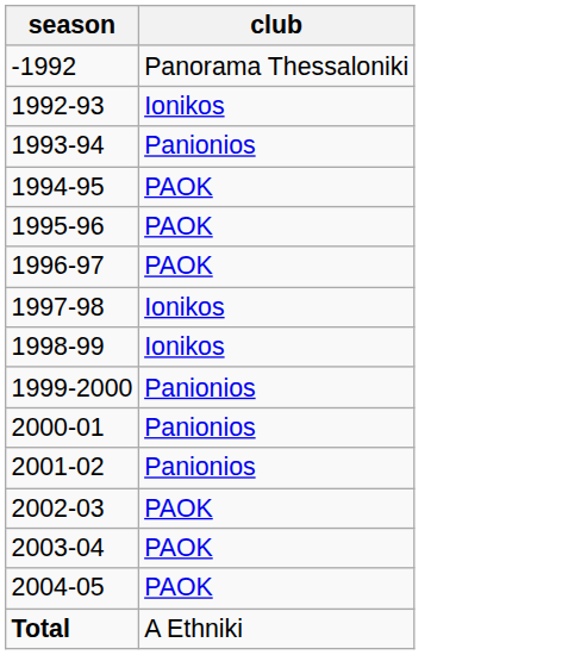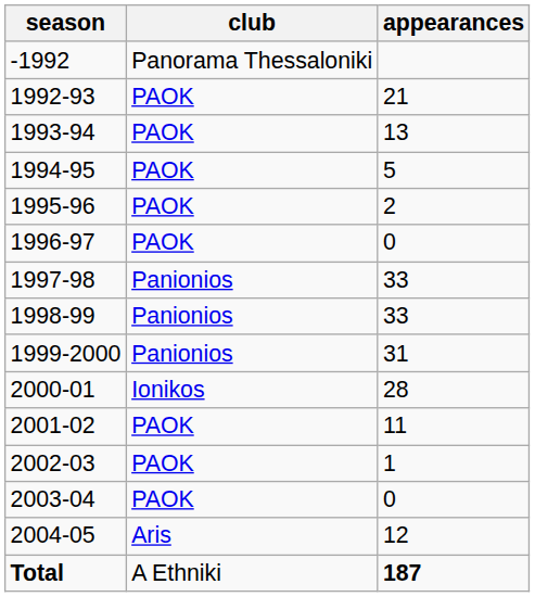 <table class="wikitable">
 <tr>
 <th>season</th>
 <th>club</th>
+<th>appearances</th>
 </tr>
 <tr>
 <td>-1992</td>
 <td>Panorama Thessaloniki</td>
+<td></td>
 </tr>
 <tr>
 <td>1992-93</td>
-<td><a href='#'>Ionikos</a></td>
+<td><a href='#'>PAOK</a></td>
+<td>21</td>
 </tr>
 <tr>
 <td>1993-94</td>
-<td><a href='#'>Panionios</a></td>
+<td><a href='#'>PAOK</a></td>
+<td>13</td>
 </tr>
 <tr>
 <td>1994-95</td>
 <td><a href='#'>PAOK</a></td>
+<td>5</td>
 </tr>
 <tr>
 <td>1995-96</td>
 <td><a href='#'>PAOK</a></td>
+<td>2</td>
 </tr>
 <tr>
 <td>1996-97</td>
 <td><a href='#'>PAOK</a></td>
+<td>0</td>
 </tr>
 <tr>
 <td>1997-98</td>
-<td><a href='#'>Ionikos</a></td>
+<td><a href='#'>Panionios</a></td>
+<td>33</td>
 </tr>
 <tr>
 <td>1998-99</td>
-<td><a href='#'>Ionikos</a></td>
+<td><a href='#'>Panionios</a></td>
+<td>33</td>
 </tr>
 <tr>
 <td>1999-2000</td>
 <td><a href='#'>Panionios</a></td>
+<td>31</td>
 </tr>
 <tr>
 <td>2000-01</td>
-<td><a href='#'>Panionios</a></td>
+<td><a href='#'>Ionikos</a></td>
+<td>28</td>
 </tr>
 <tr>
 <td>2001-02</td>
-<td><a href='#'>Panionios</a></td>
+<td><a href='#'>PAOK</a></td>
+<td>11</td>
 </tr>
 <tr>
 <td>2002-03</td>
 <td><a href='#'>PAOK</a></td>
+<td>1</td>
 </tr>
 <tr>
 <td>2003-04</td>
 <td><a href='#'>PAOK</a></td>
+<td>0</td>
 </tr>
 <tr>
 <td>2004-05</td>
-<td><a href='#'>PAOK</a></td>
+<td><a href='#'>Aris</a></td>
+<td>12</td>
 </tr>
 <tr>
 <td><strong>Total</strong></td>
 <td>A Ethniki</td>
+<td><strong>187</strong></td>
 </tr>
 </table>
